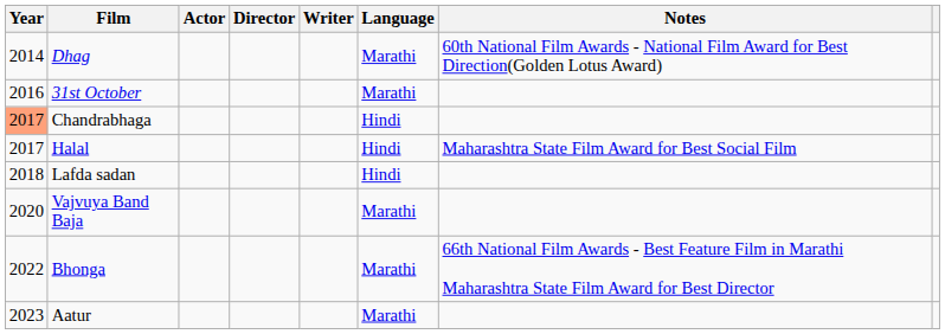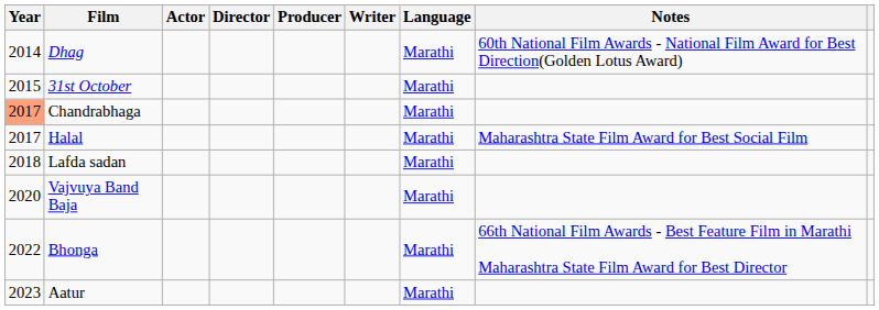 <table class="wikitable sortable">
 <tr>
 <th>Year</th>
 <th>Film</th>
 <th>Actor</th>
 <th>Director</th>
+<th>Producer</th>
 <th>Writer</th>
 <th>Language</th>
 <th class="unsortable">Notes</th>
 <th class="unsortable"></th>
 </tr>
 <tr>
 <td>2014</td>
 <td><em><a href='#'>Dhag</a></em></td>
 <td></td>
 <td></td>
 <td></td>
+<td></td>
 <td><a href='#'>Marathi</a></td>
 <td><a href='#'>60th National Film Awards</a> - <a href='#'>National Film Award for Best Direction</a>(Golden Lotus Award)</td>
 <td></td>
 </tr>
 <tr>
-<td>2016</td>
+<td>2015</td>
 <td><em><a href='#'>31st October</a></td>
+<td></td>
 <td></td>
 <td></td>
 <td></td>
 <td><a href='#'>Marathi</a></td>
 <td></td>
 <td></td>
 </tr>
 <tr>
 <td style="background: lightsalmon;">2017</td>
 <td></em>Chandrabhaga<em></td>
 <td></td>
 <td></td>
 <td></td>
-<td><a href='#'>Hindi</a></td>
+<td></td>
+<td><a href='#'>Marathi</a></td>
 <td></td>
 <td></td>
 </tr>
 <tr>
 <td>2017</td>
 <td></em><a href='#'>Halal</a><em></td>
 <td></td>
 <td></td>
 <td></td>
-<td><a href='#'>Hindi</a></td>
+<td></td>
+<td><a href='#'>Marathi</a></td>
 <td><a href='#'>Maharashtra State Film Award for Best Social Film</a></td>
 <td></td>
 </tr>
 <tr>
 <td>2018</td>
 <td></em>Lafda sadan<em></td>
 <td></td>
 <td></td>
 <td></td>
-<td><a href='#'>Hindi</a></td>
+<td></td>
+<td><a href='#'>Marathi</a></td>
 <td></td>
 <td></td>
 </tr>
 <tr>
 <td>2020</td>
 <td></em><a href='#'>Vajvuya Band Baja</a><em></td>
+<td></td>
 <td></td>
 <td></td>
 <td></td>
 <td><a href='#'>Marathi</a></td>
 <td></td>
 <td></td>
 </tr>
 <tr>
 <td>2022</td>
 <td></em><a href='#'>Bhonga</a><em></td>
 <td></td>
 <td></td>
 <td></td>
+<td></td>
 <td><a href='#'>Marathi</a></td>
 <td><a href='#'>66th National Film Awards</a> - <a href='#'>Best Feature Film in Marathi</a> <br><br><a href='#'>Maharashtra State Film Award for Best Director</a></td>
 <td></td>
 </tr>
 <tr>
 <td>2023</td>
 <td></em>Aatur<em></td>
 <td></td>
 <td></td>
 <td></td>
+<td></td>
 <td><a href='#'>Marathi</a></td>
 <td></td>
 <td></td>
 </tr>
 </table>
